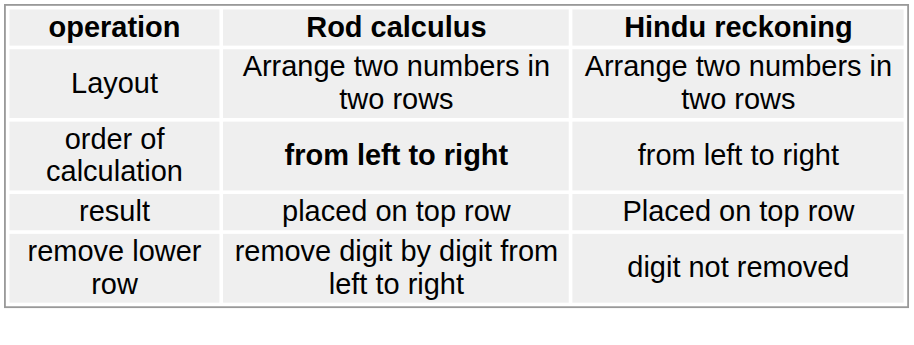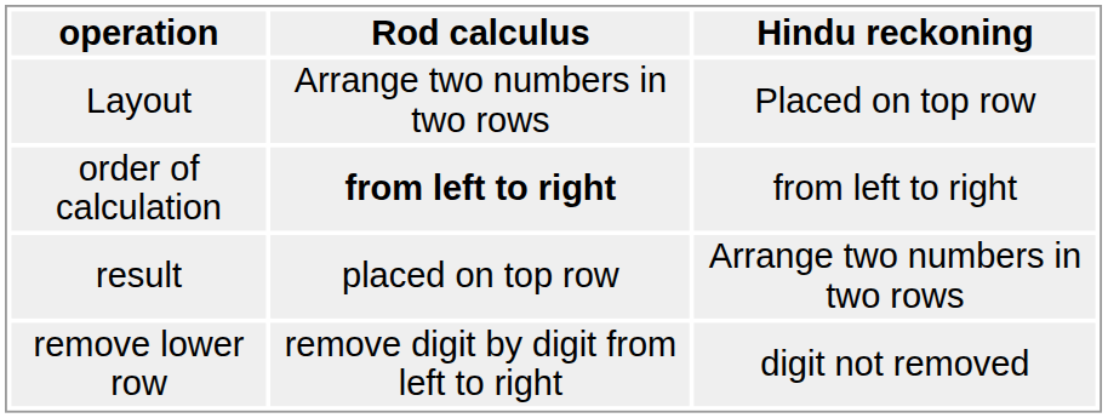 <table border="0" width="500" align="center" style="border: 1px solid #999; background-color:#FFFFFF">
 <tr align="center" bgcolor="#EFEFEF">
 <th>operation</th>
 <th>Rod calculus</th>
 <th>Hindu reckoning</th>
 </tr>
 <tr align="center" bgcolor="#EFEFEF">
 <td>Layout</td>
 <td>Arrange two numbers in two rows</td>
-<td>Arrange two numbers in two rows</td>
+<td>Placed on top row</td>
 </tr>
 <tr align="center" bgcolor="#EFEFEF">
 <td>order of calculation</td>
 <td><strong>from left to right</strong></td>
 <td>from left to right</td>
 </tr>
 <tr align="center" bgcolor="#EFEFEF">
 <td>result</td>
 <td>placed on top row</td>
-<td>Placed on top row</td>
+<td>Arrange two numbers in two rows</td>
 </tr>
 <tr align="center" bgcolor="#EFEFEF">
 <td>remove lower row</td>
 <td>remove digit by digit from left to right</td>
 <td>digit not removed</td>
 </tr>
 </table>
